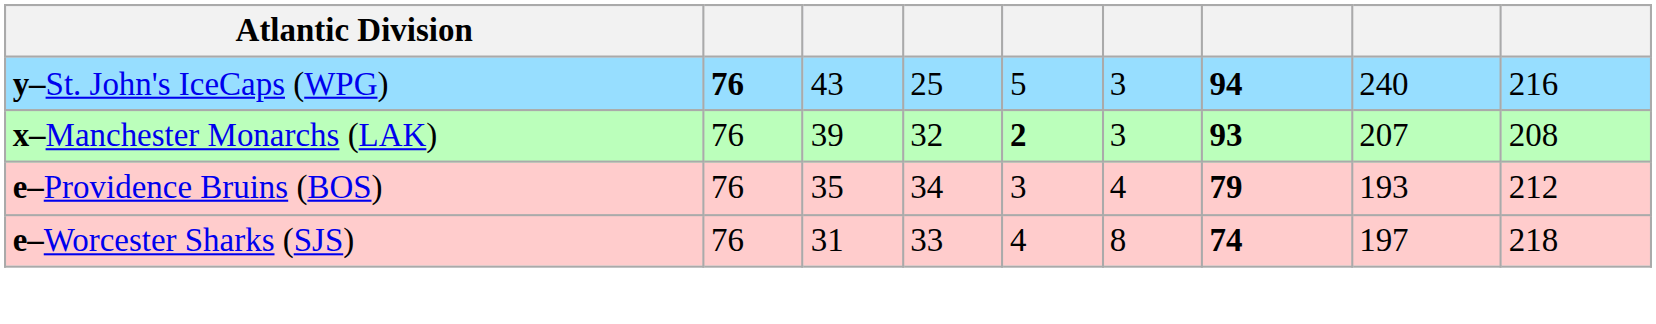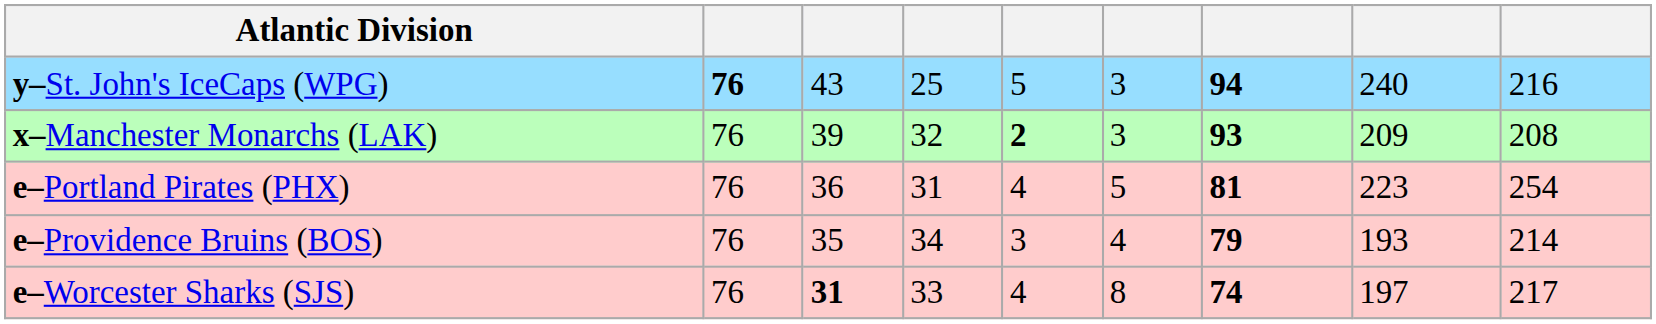 <table class="wikitable" style="width:50em">
 <tr style="background:#ddf;">
 <th style="width:35%;">Atlantic Division</th>
 <th style="width:5%;"></th>
 <th style="width:5%;"></th>
 <th style="width:5%;"></th>
 <th style="width:5%;"></th>
 <th style="width:5%;"></th>
 <th style="width:7.5%;"></th>
 <th style="width:7.5%;"></th>
 <th style="width:7.5%;"></th>
 </tr>
 <tr style="background:#97deff;">
 <td><strong>y–</strong><a href='#'>St. John's IceCaps</a> (<a href='#'>WPG</a>)</td>
 <td><strong>76</strong></td>
 <td>43</td>
 <td>25</td>
 <td>5</td>
 <td>3</td>
 <td><strong>94</strong></td>
 <td>240</td>
 <td>216</td>
 </tr>
 <tr style="background:#bfb;">
 <td><strong>x–</strong><a href='#'>Manchester Monarchs</a> (<a href='#'>LAK</a>)</td>
 <td>76</td>
 <td>39</td>
 <td>32</td>
 <td><strong>2</strong></td>
 <td>3</td>
 <td><strong>93</strong></td>
-<td>207</td>
+<td>209</td>
 <td>208</td>
+</tr>
+<tr style="background:#fcc;">
+<td><strong>e–</strong><a href='#'>Portland Pirates</a> (<a href='#'>PHX</a>)</td>
+<td>76</td>
+<td>36</td>
+<td>31</td>
+<td>4</td>
+<td>5</td>
+<td><strong>81</strong></td>
+<td>223</td>
+<td>254</td>
 </tr>
 <tr style="background:#fcc;">
 <td><strong>e–</strong><a href='#'>Providence Bruins</a> (<a href='#'>BOS</a>)</td>
 <td>76</td>
 <td>35</td>
 <td>34</td>
 <td>3</td>
 <td>4</td>
 <td><strong>79</strong></td>
 <td>193</td>
-<td>212</td>
+<td>214</td>
 </tr>
 <tr style="background:#fcc;">
 <td><strong>e–</strong><a href='#'>Worcester Sharks</a> (<a href='#'>SJS</a>)</td>
 <td>76</td>
-<td>31</td>
+<td><strong>31</strong></td>
 <td>33</td>
 <td>4</td>
 <td>8</td>
 <td><strong>74</strong></td>
 <td>197</td>
-<td>218</td>
+<td>217</td>
 </tr>
 </table>
